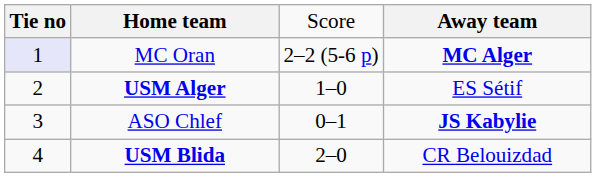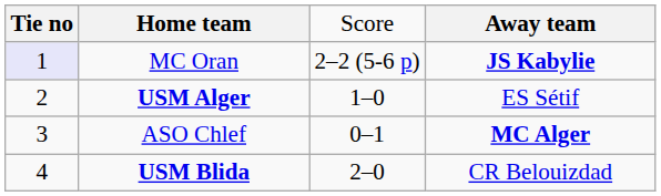 <table class="wikitable" style="text-align:center">
 <tr>
 <th>Tie no</th>
 <th width="150">Home team</th>
 <td>Score</td>
 <th width="150">Away team</th>
 </tr>
 <tr>
 <td style="background: lavender;">1</td>
 <td><a href='#'>MC Oran</a></td>
 <td>2–2 (5-6 <a href='#'>p</a>)</td>
-<td><strong><a href='#'>MC Alger</a></strong></td>
+<td><strong><a href='#'>JS Kabylie</a></strong></td>
 </tr>
 <tr>
 <td>2</td>
 <td><strong><a href='#'>USM Alger</a></strong></td>
 <td>1–0</td>
 <td><a href='#'>ES Sétif</a></td>
 </tr>
 <tr>
 <td>3</td>
 <td><a href='#'>ASO Chlef</a></td>
 <td>0–1</td>
-<td><strong><a href='#'>JS Kabylie</a></strong></td>
+<td><strong><a href='#'>MC Alger</a></strong></td>
 </tr>
 <tr>
 <td>4</td>
 <td><strong><a href='#'>USM Blida</a></strong></td>
 <td>2–0</td>
 <td><a href='#'>CR Belouizdad</a></td>
 </tr>
 </table>
